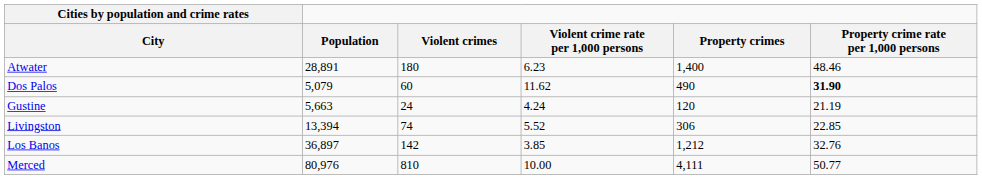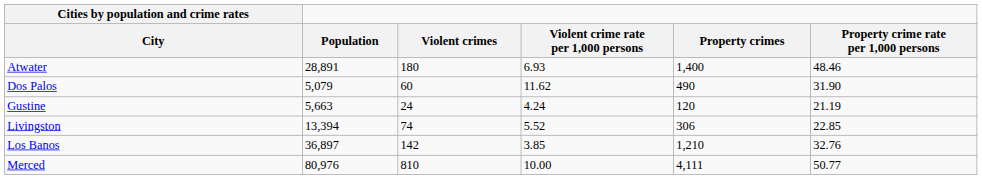 <table class="wikitable collapsible collapsed sortable" style="width: 100%;">
 <tr>
 <th cn="9">Cities by population and crime rates</th>
 </tr>
 <tr>
 <th>City</th>
 <th data-sort-type="number">Population</th>
 <th data-sort-type="number">Violent crimes</th>
 <th data-sort-type="number">Violent crime rate<br>per 1,000 persons</th>
 <th data-sort-type="number">Property crimes</th>
 <th data-sort-type="number">Property crime rate<br>per 1,000 persons</th>
 </tr>
 <tr>
 <td><a href='#'>Atwater</a></td>
 <td>28,891</td>
 <td>180</td>
-<td>6.23</td>
+<td>6.93</td>
 <td>1,400</td>
 <td>48.46</td>
 </tr>
 <tr>
 <td><a href='#'>Dos Palos</a></td>
 <td>5,079</td>
 <td>60</td>
 <td>11.62</td>
 <td>490</td>
-<td><strong>31.90</strong></td>
+<td>31.90</td>
 </tr>
 <tr>
 <td><a href='#'>Gustine</a></td>
 <td>5,663</td>
 <td>24</td>
 <td>4.24</td>
 <td>120</td>
 <td>21.19</td>
 </tr>
 <tr>
 <td><a href='#'>Livingston</a></td>
 <td>13,394</td>
 <td>74</td>
 <td>5.52</td>
 <td>306</td>
 <td>22.85</td>
 </tr>
 <tr>
 <td><a href='#'>Los Banos</a></td>
 <td>36,897</td>
 <td>142</td>
 <td>3.85</td>
-<td>1,212</td>
+<td>1,210</td>
 <td>32.76</td>
 </tr>
 <tr>
 <td><a href='#'>Merced</a></td>
 <td>80,976</td>
 <td>810</td>
 <td>10.00</td>
 <td>4,111</td>
 <td>50.77</td>
 </tr>
 </table>
